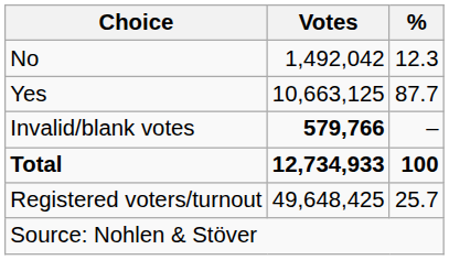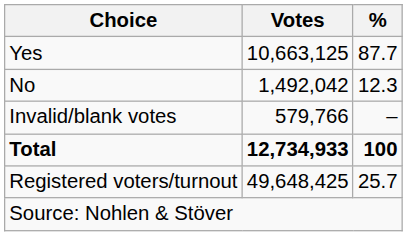 <table class=wikitable style=text-align:right>
 <tr>
 <th>Choice</th>
 <th>Votes</th>
 <th>%</th>
 </tr>
 <tr>
+<td align=left>Yes</td>
+<td>10,663,125</td>
+<td>87.7</td>
+</tr>
+<tr>
 <td align=left>No</td>
 <td>1,492,042</td>
 <td>12.3</td>
 </tr>
 <tr>
-<td align=left>Yes</td>
-<td>10,663,125</td>
-<td>87.7</td>
-</tr>
-<tr>
 <td align=left>Invalid/blank votes</td>
-<td><strong>579,766</strong></td>
+<td>579,766</td>
 <td>–</td>
 </tr>
 <tr>
 <td align=left><strong>Total</strong></td>
 <td><strong>12,734,933</strong></td>
 <td><strong>100</strong></td>
 </tr>
 <tr>
 <td align=left>Registered voters/turnout</td>
 <td>49,648,425</td>
 <td>25.7</td>
 </tr>
 <tr>
 <td align=left colspan=3>Source: Nohlen & Stöver</td>
 </tr>
 </table>
